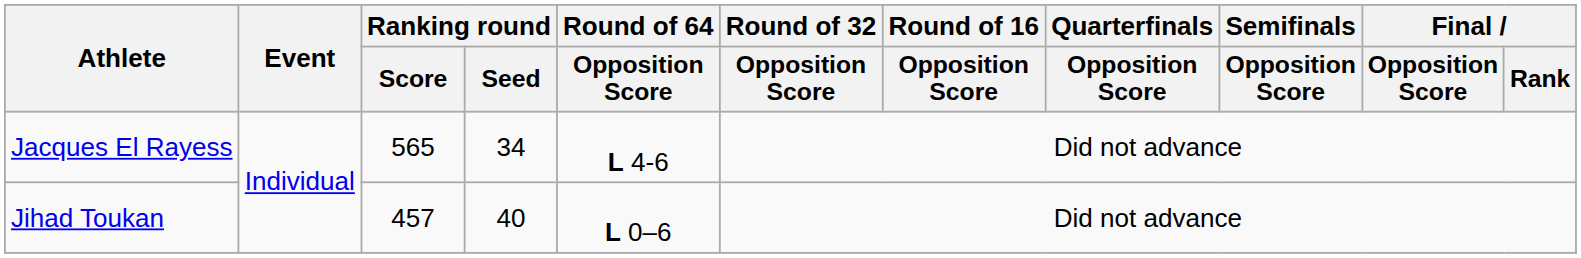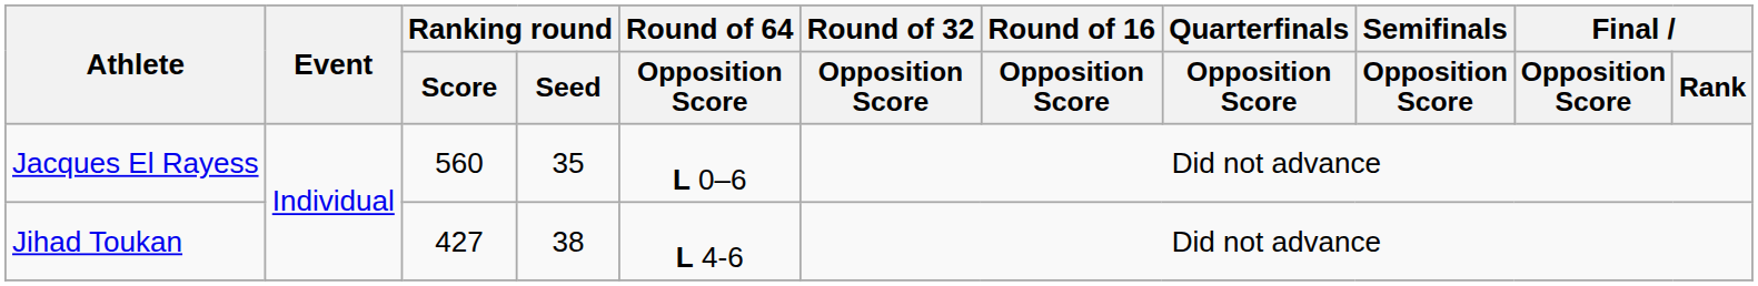 <table class="wikitable" style="font-size:90%">
 <tr>
 <th rowspan=2>Athlete</th>
 <th rowspan=2>Event</th>
 <th colspan=2>Ranking round</th>
 <th>Round of 64</th>
 <th>Round of 32</th>
 <th>Round of 16</th>
 <th>Quarterfinals</th>
 <th>Semifinals</th>
 <th colspan=2>Final / </th>
 </tr>
 <tr style="font-size:95%">
 <th>Score</th>
 <th>Seed</th>
 <th>Opposition<br>Score</th>
 <th>Opposition<br>Score</th>
 <th>Opposition<br>Score</th>
 <th>Opposition<br>Score</th>
 <th>Opposition<br>Score</th>
 <th>Opposition<br>Score</th>
 <th>Rank</th>
 </tr>
 <tr align=center>
 <td align=left><a href='#'>Jacques El Rayess</a></td>
 <td align=left rowspan=2><a href='#'>Individual</a></td>
-<td>565</td>
-<td>34</td>
-<td><br><strong>L</strong> 4-6</td>
+<td>560</td>
+<td>35</td>
+<td><br><strong>L</strong> 0–6</td>
 <td colspan=6>Did not advance</td>
 </tr>
 <tr align=center>
 <td align=left><a href='#'>Jihad Toukan</a></td>
-<td>457</td>
-<td>40</td>
-<td><br><strong>L</strong> 0–6</td>
+<td>427</td>
+<td>38</td>
+<td><br><strong>L</strong> 4-6</td>
 <td colspan=6>Did not advance</td>
 </tr>
 </table>
